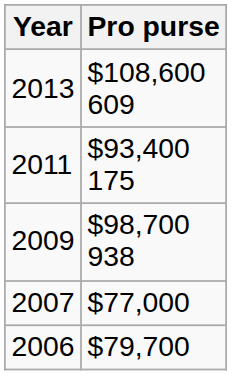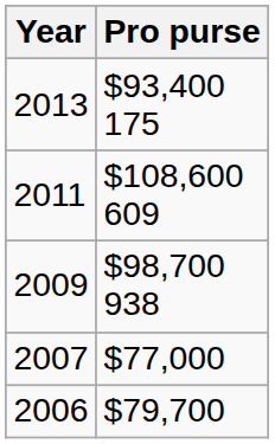 <table class="wikitable" style="text-align:left"! colspan=2 | Pro purse>
 <tr>
 <th>Year</th>
 <th>Pro purse</th>
 </tr>
 <tr>
 <td>2013</td>
-<td>$108,600<br>609</td>
+<td>$93,400<br>175</td>
 </tr>
 <tr>
 <td>2011</td>
-<td>$93,400<br>175</td>
+<td>$108,600<br>609</td>
 </tr>
 <tr>
 <td>2009</td>
 <td>$98,700<br>938</td>
 </tr>
 <tr>
 <td>2007</td>
 <td>$77,000</td>
 </tr>
 <tr>
 <td>2006</td>
 <td>$79,700</td>
 </tr>
 </table>
